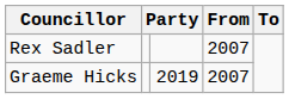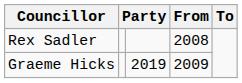 <table class=wikitable>
 <tr>
 <th>Councillor</th>
 <th colspan=2>Party</th>
 <th>From</th>
 <th>To</th>
 </tr>
 <tr>
 <td>Rex Sadler</td>
 <td></td>
 <td align=right></td>
-<td align=right>2007</td>
+<td align=right>2008</td>
 </tr>
 <tr>
 <td>Graeme Hicks</td>
 <td></td>
 <td align=right>2019</td>
-<td align=right>2007</td>
+<td align=right>2009</td>
 </tr>
 </table>
